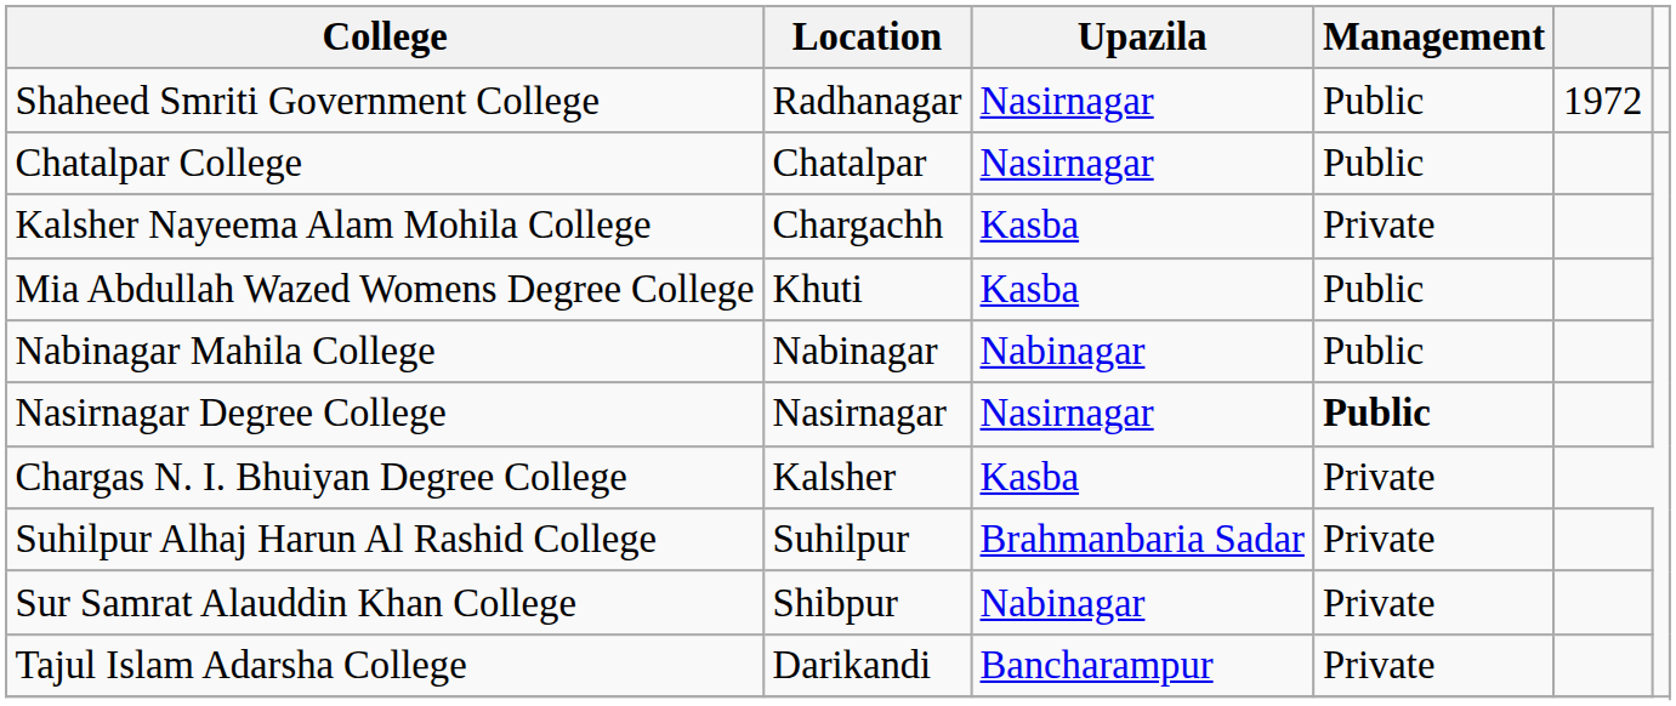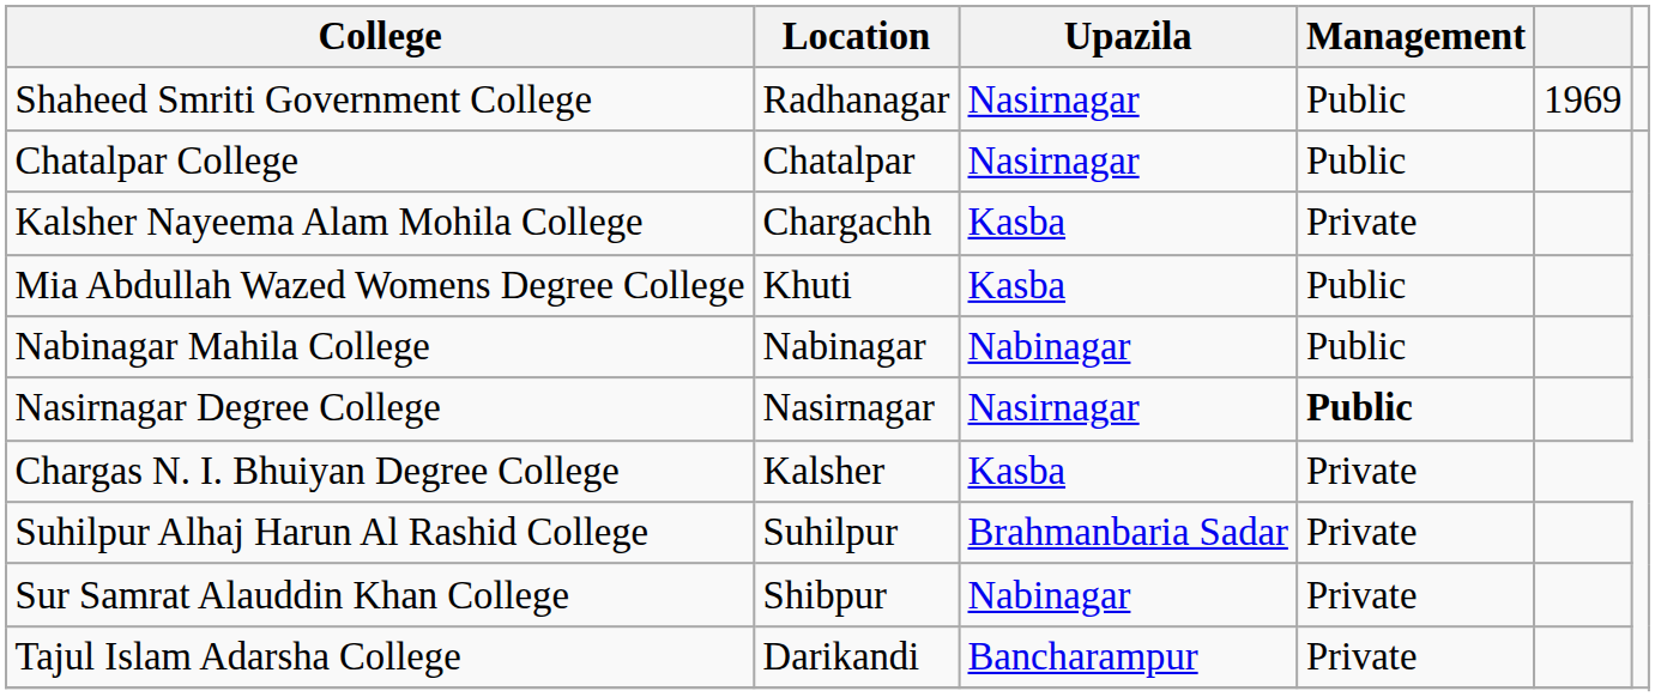 <table class="wikitable sortable">
 <tr>
 <th>College</th>
 <th>Location</th>
 <th>Upazila</th>
 <th>Management</th>
 <th></th>
 </tr>
 <tr>
 <td>Shaheed Smriti Government College</td>
 <td>Radhanagar</td>
 <td><a href='#'>Nasirnagar</a></td>
 <td>Public</td>
-<td>1972</td>
+<td>1969</td>
 <td></td>
 </tr>
 <tr>
 <td>Chatalpar College</td>
 <td>Chatalpar</td>
 <td><a href='#'>Nasirnagar</a></td>
 <td>Public</td>
 <td></td>
 </tr>
 <tr>
 <td>Kalsher Nayeema Alam Mohila College</td>
 <td>Chargachh</td>
 <td><a href='#'>Kasba</a></td>
 <td>Private</td>
 <td></td>
 </tr>
 <tr>
 <td>Mia Abdullah Wazed Womens Degree College</td>
 <td>Khuti</td>
 <td><a href='#'>Kasba</a></td>
 <td>Public</td>
 <td></td>
 </tr>
 <tr>
 <td>Nabinagar Mahila College</td>
 <td>Nabinagar</td>
 <td><a href='#'>Nabinagar</a></td>
 <td>Public</td>
 <td></td>
 </tr>
 <tr>
 <td>Nasirnagar Degree College</td>
 <td>Nasirnagar</td>
 <td><a href='#'>Nasirnagar</a></td>
 <td><strong>Public</strong></td>
 <td></td>
 </tr>
 <tr>
 <td>Chargas N. I. Bhuiyan Degree College</td>
 <td>Kalsher</td>
 <td><a href='#'>Kasba</a></td>
 <td>Private</td>
 </tr>
 <tr>
 <td>Suhilpur Alhaj Harun Al Rashid College</td>
 <td>Suhilpur</td>
 <td><a href='#'>Brahmanbaria Sadar</a></td>
 <td>Private</td>
 <td></td>
 </tr>
 <tr>
 <td>Sur Samrat Alauddin Khan College</td>
 <td>Shibpur</td>
 <td><a href='#'>Nabinagar</a></td>
 <td>Private</td>
 <td></td>
 </tr>
 <tr>
 <td>Tajul Islam Adarsha College</td>
 <td>Darikandi</td>
 <td><a href='#'>Bancharampur</a></td>
 <td>Private</td>
 <td></td>
 </tr>
 <tr>
 </tr>
 </table>
